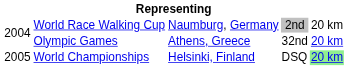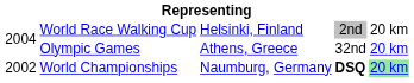 <table>
 <tr>
 <th colspan="5">Representing </th>
 </tr>
 <tr>
 <td rowspan=2>2004</td>
 <td><a href='#'>World Race Walking Cup</a></td>
-<td><a href='#'>Naumburg</a>, <a href='#'>Germany</a></td>
+<td><a href='#'>Helsinki, Finland</a></td>
 <td bgcolor="silver" align="center">2nd</td>
 <td>20 km</td>
 </tr>
 <tr>
 <td><a href='#'>Olympic Games</a></td>
 <td><a href='#'>Athens, Greece</a></td>
 <td align="center">32nd</td>
 <td><a href='#'>20 km</a></td>
 </tr>
 <tr>
-<td>2005</td>
+<td>2002</td>
 <td><a href='#'>World Championships</a></td>
-<td><a href='#'>Helsinki, Finland</a></td>
-<td>DSQ</td>
+<td><a href='#'>Naumburg</a>, <a href='#'>Germany</a></td>
+<td><strong>DSQ</strong></td>
 <td style="background: lightgreen;"><a href='#'>20 km</a></td>
 </tr>
 </table>
